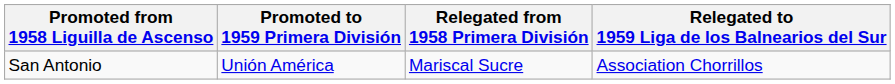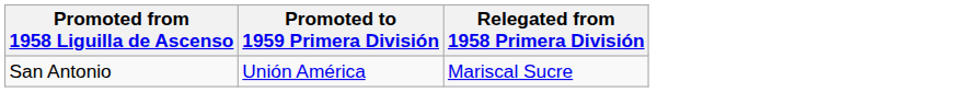 <table class="wikitable">
 <tr>
 <th>Promoted from<br><a href='#'>1958 Liguilla de Ascenso</a></th>
 <th>Promoted to<br><a href='#'>1959 Primera División</a></th>
 <th>Relegated from<br><a href='#'>1958 Primera División</a></th>
-<th>Relegated to<br><a href='#'>1959 Liga de los Balnearios del Sur</a></th>
 </tr>
 <tr>
 <td> San Antonio </td>
 <td> <a href='#'>Unión América</a> </td>
 <td> <a href='#'>Mariscal Sucre</a> </td>
-<td> <a href='#'>Association Chorrillos</a> </td>
 </tr>
 </table>
